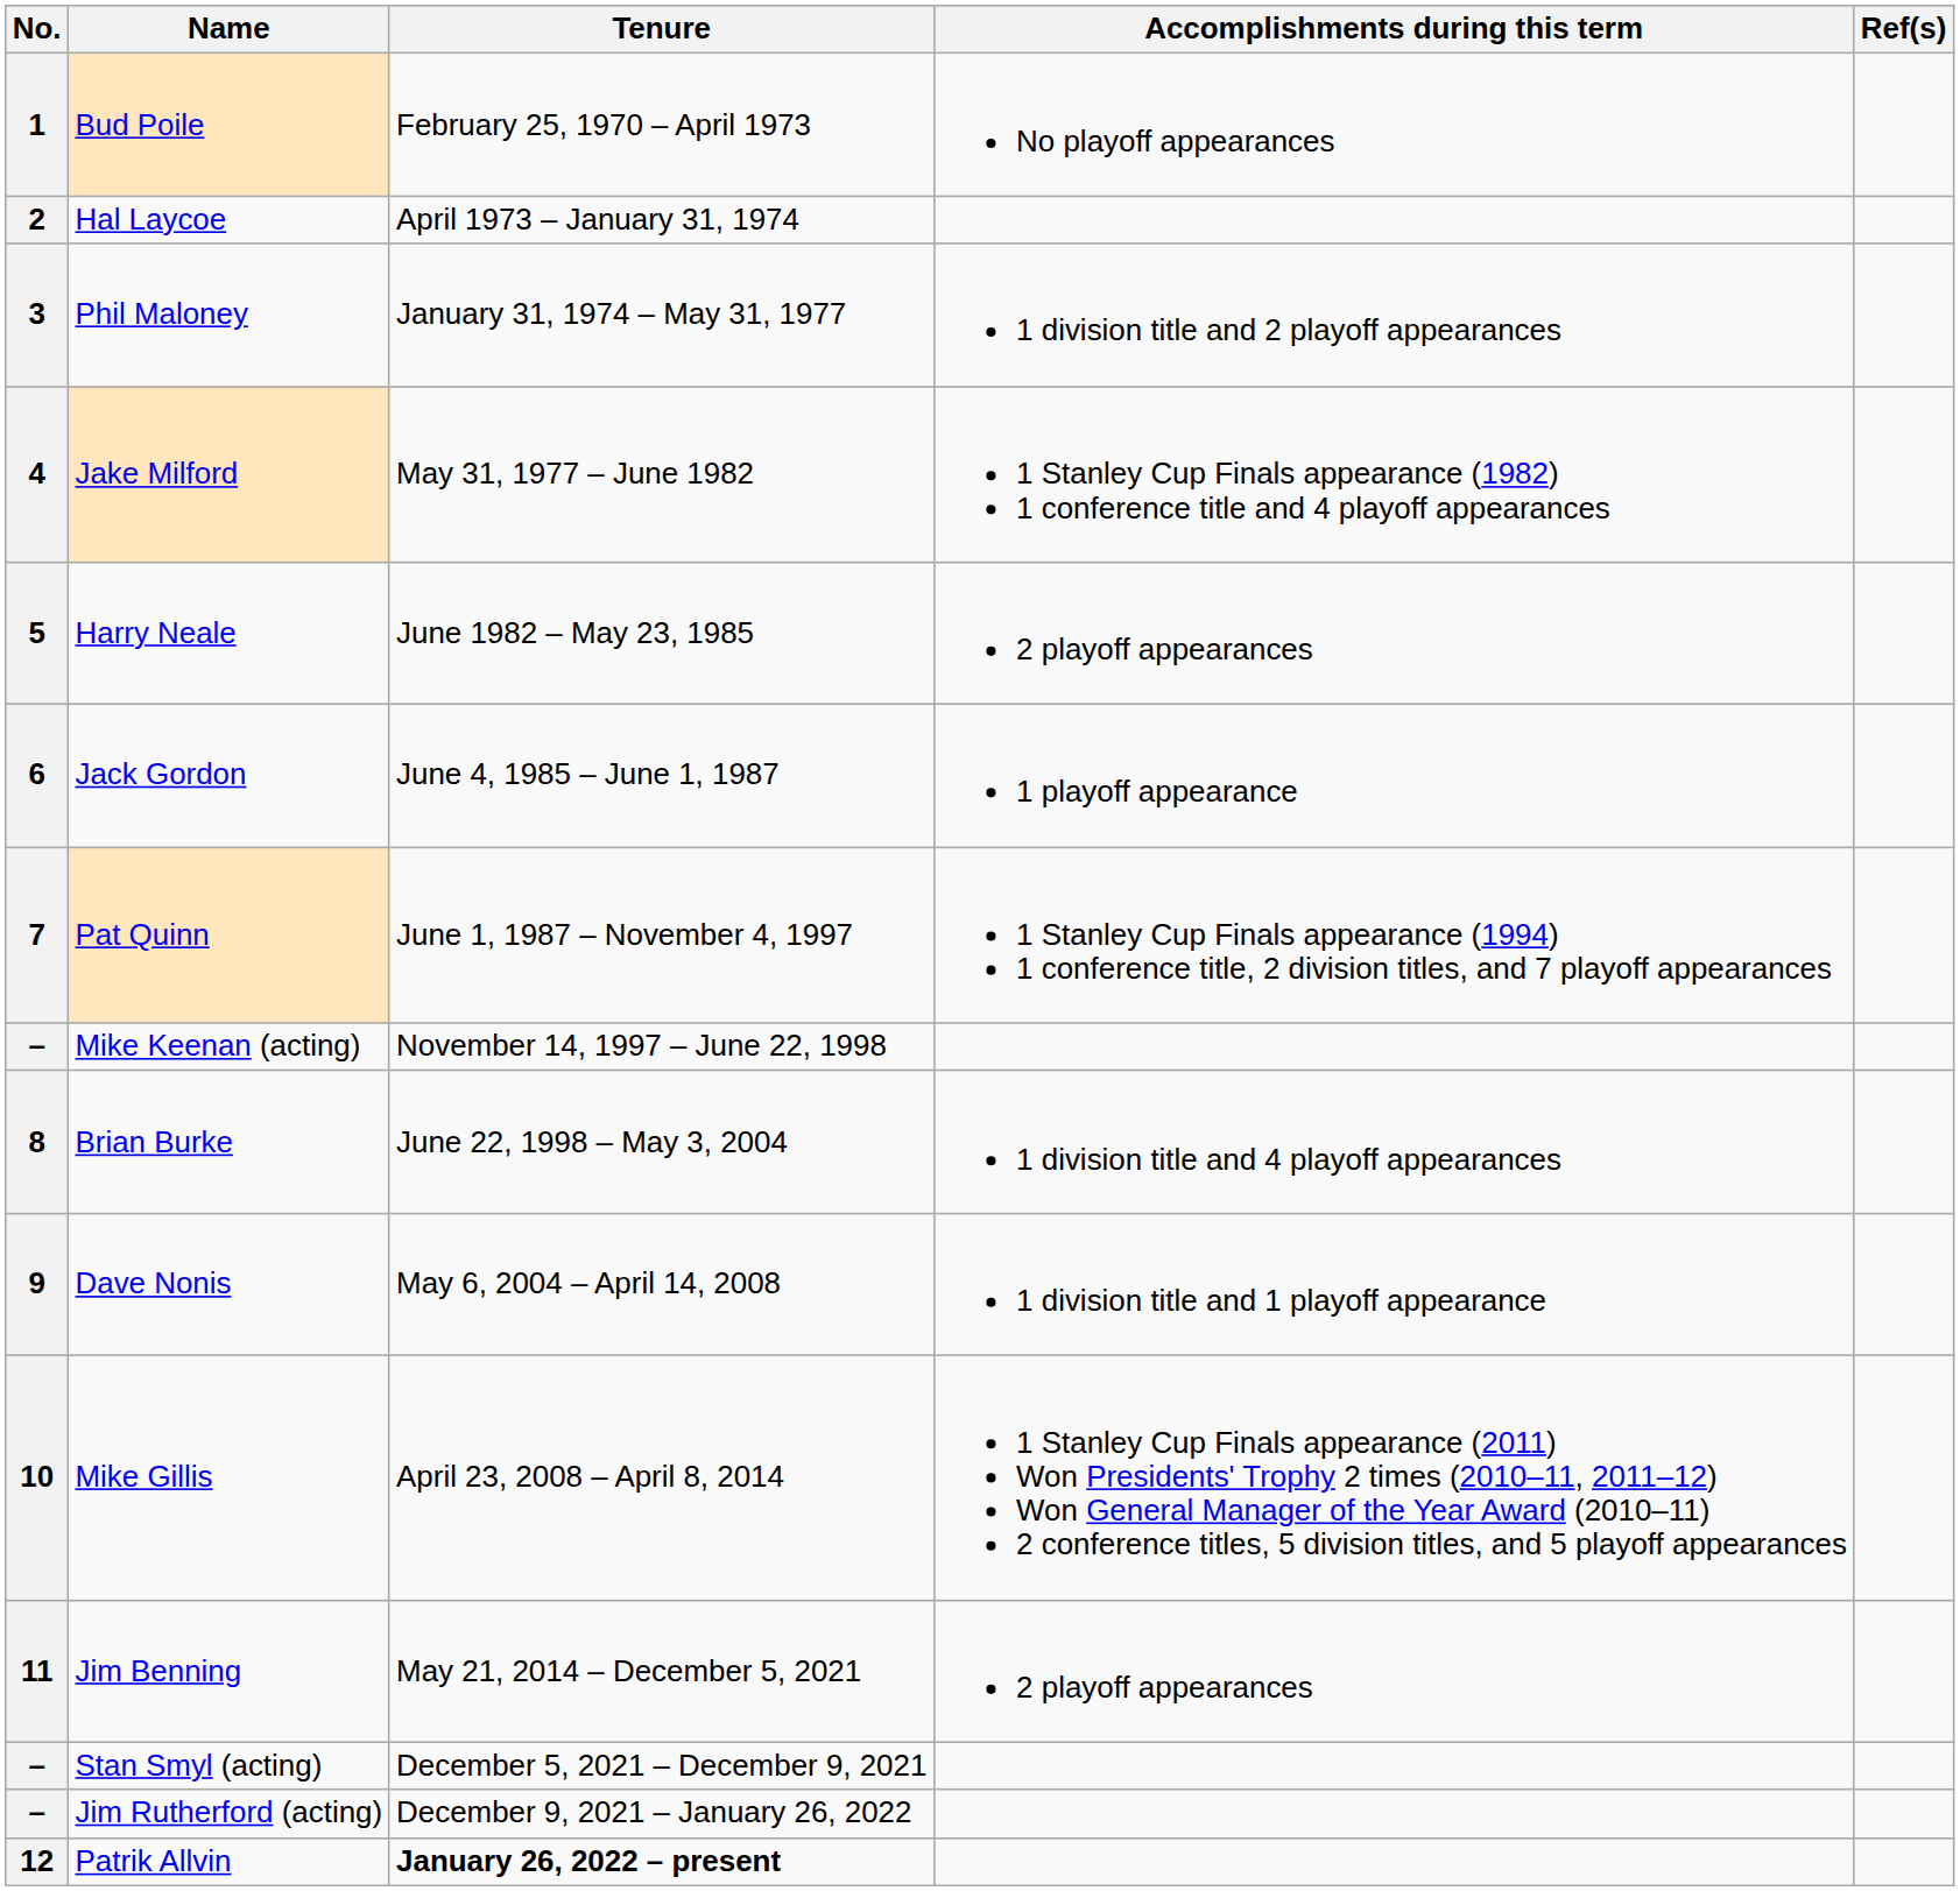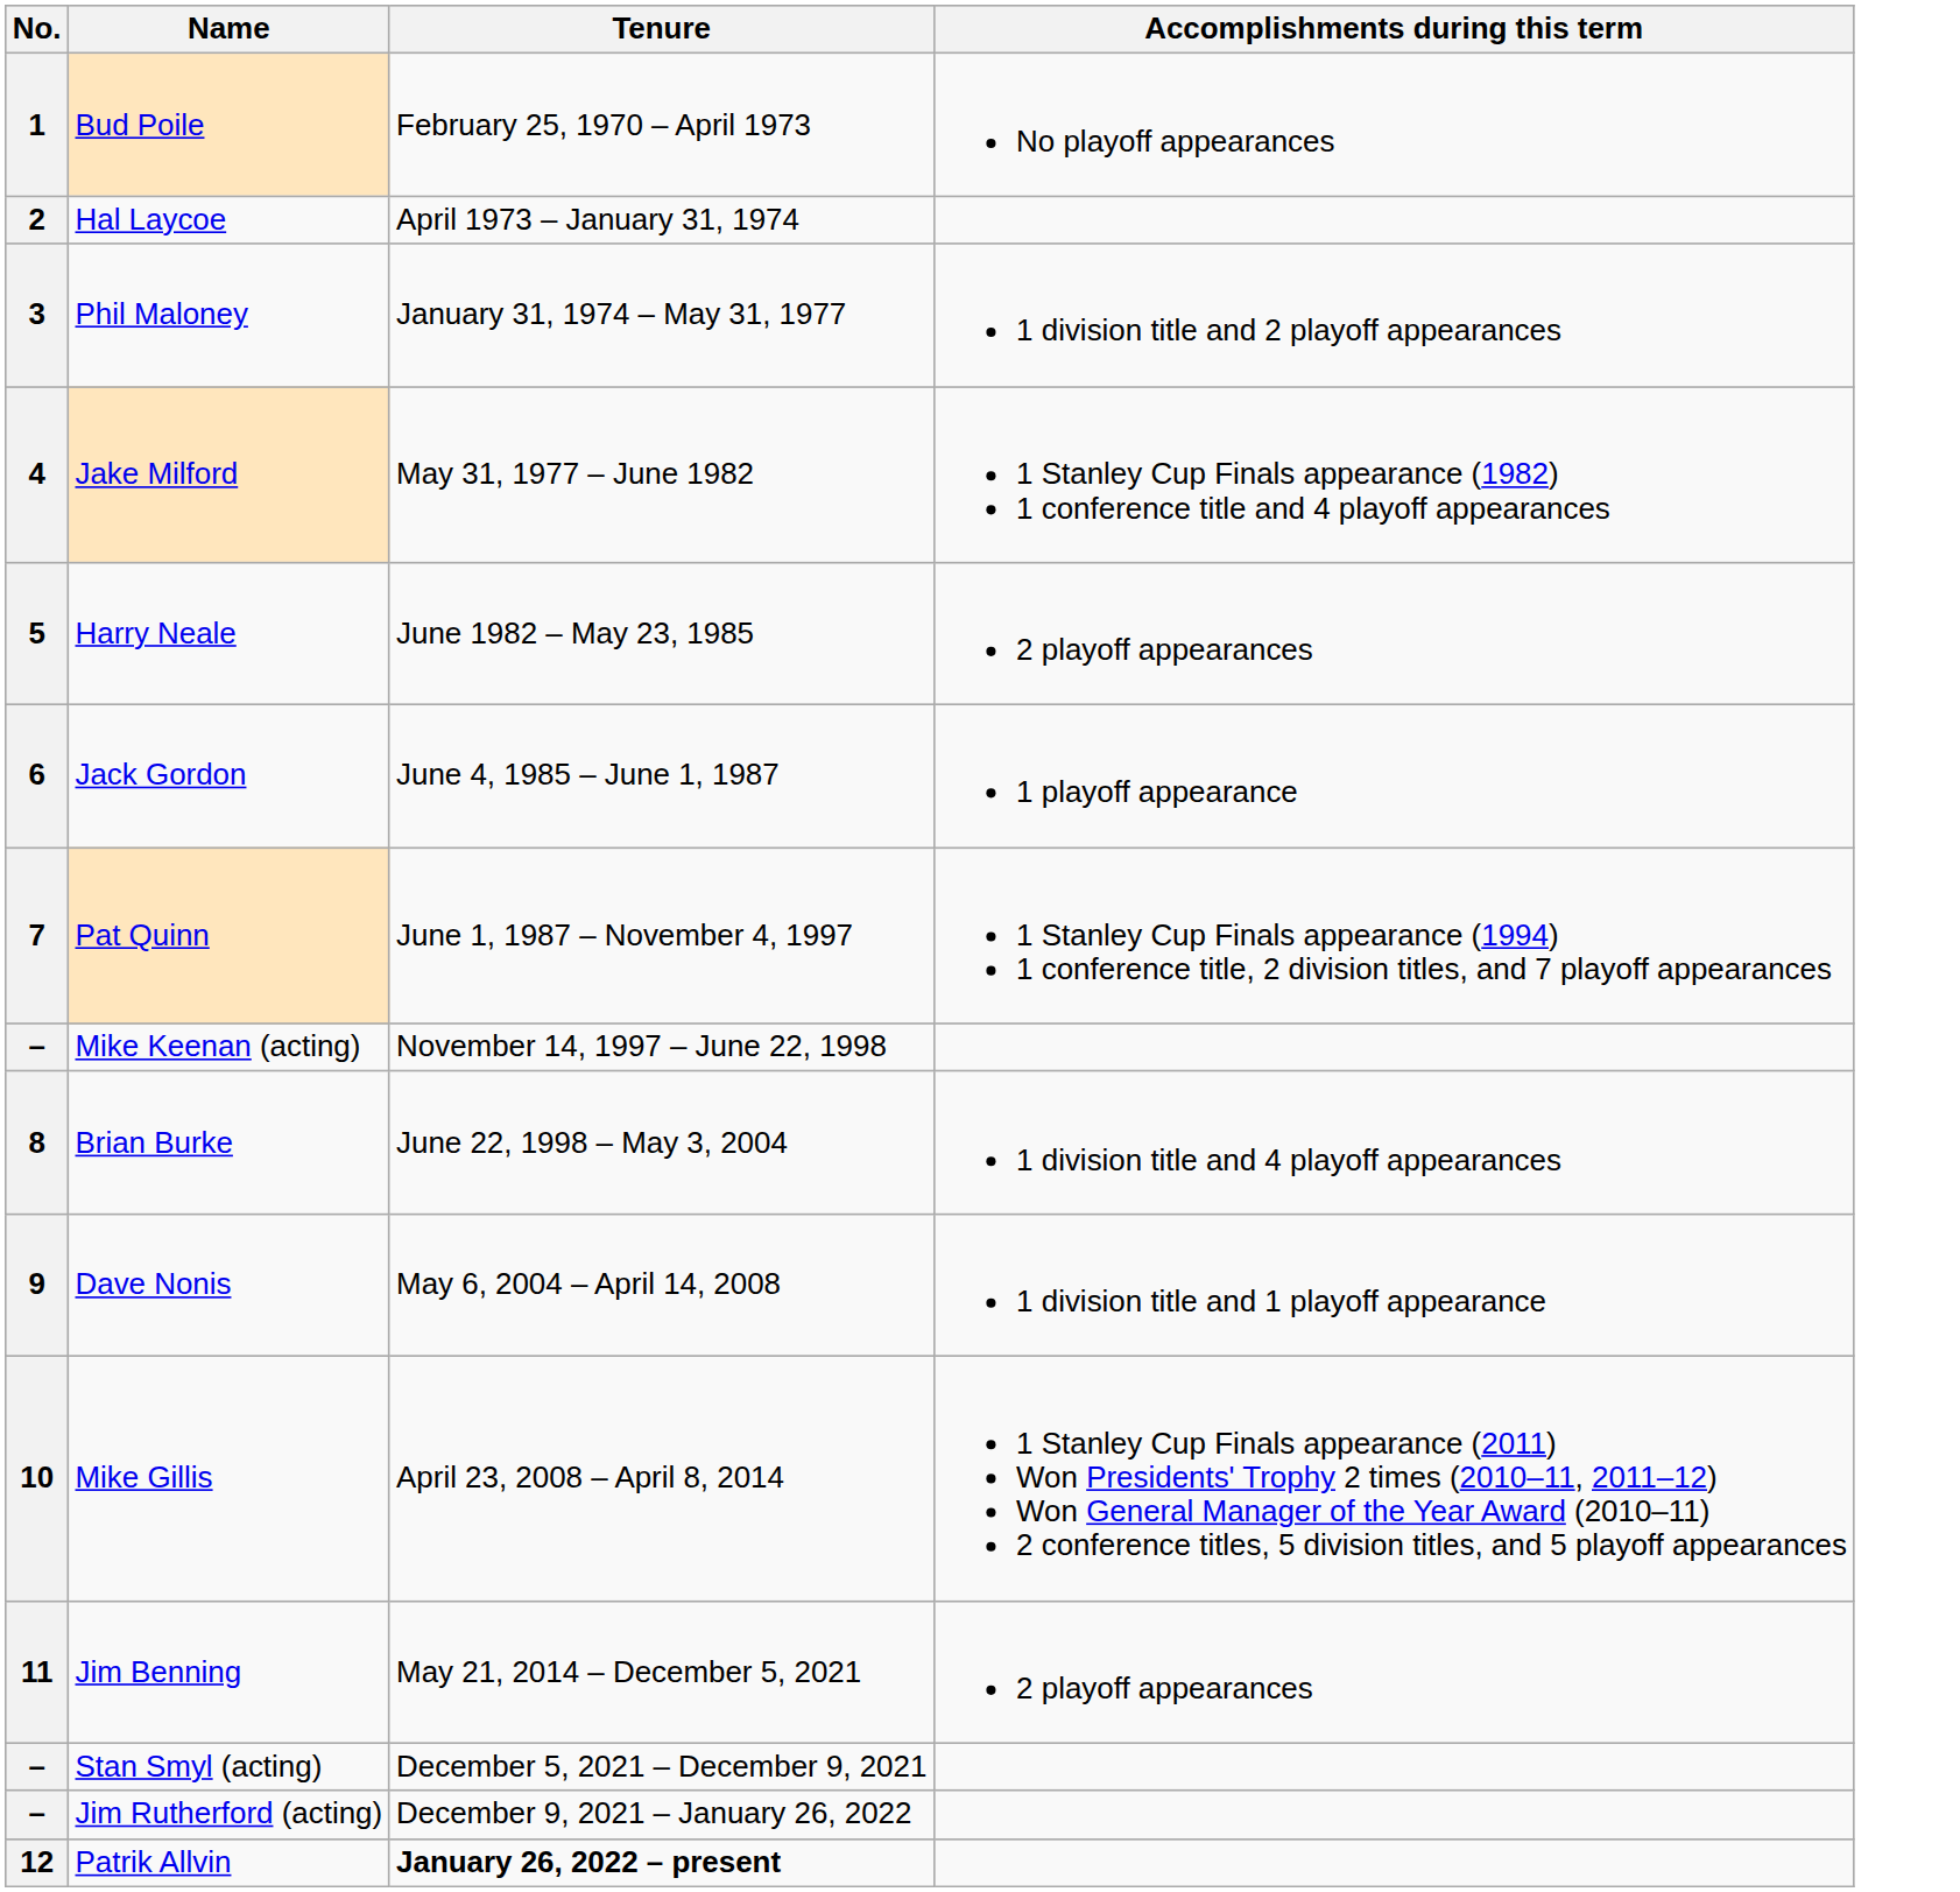 <table class="wikitable">
 <tr>
 <th scope="col">No.</th>
 <th scope="col">Name</th>
 <th scope="col">Tenure</th>
 <th scope="col">Accomplishments during this term</th>
-<th scope="col">Ref(s)</th>
 </tr>
 <tr>
 <th scope="row">1</th>
 <td style="background: #FFE6BD;"><a href='#'>Bud Poile</a></td>
 <td>February 25, 1970 – April 1973</td>
 <td><br><ul><li>No playoff appearances</li></ul></td>
-<td></td>
 </tr>
 <tr>
 <th scope="row">2</th>
 <td><a href='#'>Hal Laycoe</a></td>
 <td>April 1973 – January 31, 1974</td>
-<td></td>
 <td></td>
 </tr>
 <tr>
 <th scope="row">3</th>
 <td><a href='#'>Phil Maloney</a></td>
 <td>January 31, 1974 – May 31, 1977</td>
 <td><br><ul><li>1 division title and 2 playoff appearances</li></ul></td>
-<td></td>
 </tr>
 <tr>
 <th scope="row">4</th>
 <td style="background: #FFE6BD;"><a href='#'>Jake Milford</a></td>
 <td>May 31, 1977 – June 1982</td>
 <td><br><ul><li>1 Stanley Cup Finals appearance (<a href='#'>1982</a>)</li><li>1 conference title and 4 playoff appearances</li></ul></td>
-<td></td>
 </tr>
 <tr>
 <th scope="row">5</th>
 <td><a href='#'>Harry Neale</a></td>
 <td>June 1982 – May 23, 1985</td>
 <td><br><ul><li>2 playoff appearances</li></ul></td>
-<td></td>
 </tr>
 <tr>
 <th scope="row">6</th>
 <td><a href='#'>Jack Gordon</a></td>
 <td>June 4, 1985 – June 1, 1987</td>
 <td><br><ul><li>1 playoff appearance</li></ul></td>
-<td></td>
 </tr>
 <tr>
 <th scope="row">7</th>
 <td style="background: #FFE6BD;"><a href='#'>Pat Quinn</a></td>
 <td>June 1, 1987 – November 4, 1997</td>
 <td><br><ul><li>1 Stanley Cup Finals appearance (<a href='#'>1994</a>)</li><li>1 conference title, 2 division titles, and 7 playoff appearances</li></ul></td>
-<td></td>
 </tr>
 <tr>
 <th scope="row">–</th>
 <td><a href='#'>Mike Keenan</a> (acting)</td>
 <td>November 14, 1997 – June 22, 1998</td>
-<td></td>
 <td></td>
 </tr>
 <tr>
 <th scope="row">8</th>
 <td><a href='#'>Brian Burke</a></td>
 <td>June 22, 1998 – May 3, 2004</td>
 <td><br><ul><li>1 division title and 4 playoff appearances</li></ul></td>
-<td></td>
 </tr>
 <tr>
 <th scope="row">9</th>
 <td><a href='#'>Dave Nonis</a></td>
 <td>May 6, 2004 – April 14, 2008</td>
 <td><br><ul><li>1 division title and 1 playoff appearance</li></ul></td>
-<td></td>
 </tr>
 <tr>
 <th scope="row">10</th>
 <td><a href='#'>Mike Gillis</a></td>
 <td>April 23, 2008 – April 8, 2014</td>
 <td><br><ul><li>1 Stanley Cup Finals appearance (<a href='#'>2011</a>)</li><li>Won <a href='#'>Presidents' Trophy</a> 2 times (<a href='#'>2010–11</a>, <a href='#'>2011–12</a>)</li><li>Won <a href='#'>General Manager of the Year Award</a> (2010–11)</li><li>2 conference titles, 5 division titles, and 5 playoff appearances</li></ul></td>
-<td></td>
 </tr>
 <tr>
 <th scope="row">11</th>
 <td><a href='#'>Jim Benning</a></td>
 <td>May 21, 2014 – December 5, 2021</td>
 <td><br><ul><li>2 playoff appearances</li></ul></td>
-<td></td>
 </tr>
 <tr>
 <th scope="row">–</th>
 <td><a href='#'>Stan Smyl</a> (acting)</td>
 <td>December 5, 2021 – December 9, 2021</td>
-<td></td>
 <td></td>
 </tr>
 <tr>
 <th scope="row">–</th>
 <td><a href='#'>Jim Rutherford</a> (acting)</td>
 <td>December 9, 2021 – January 26, 2022</td>
 <td></td>
-<td></td>
 </tr>
 <tr>
 <th>12</th>
 <td><a href='#'>Patrik Allvin</a></td>
 <td><strong>January 26, 2022 – present</strong></td>
 <td></td>
-<td></td>
 </tr>
 </table>
